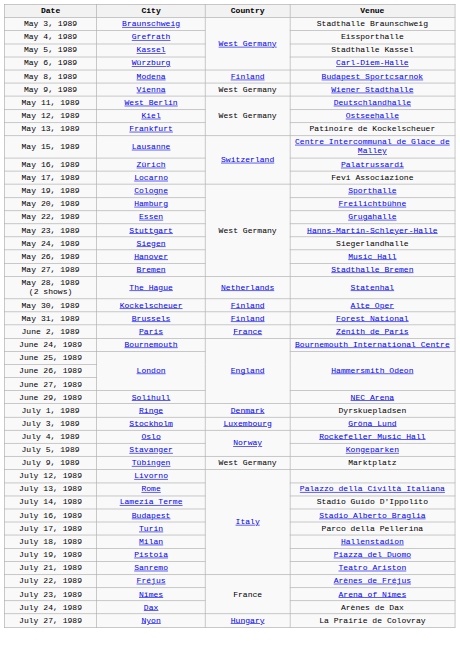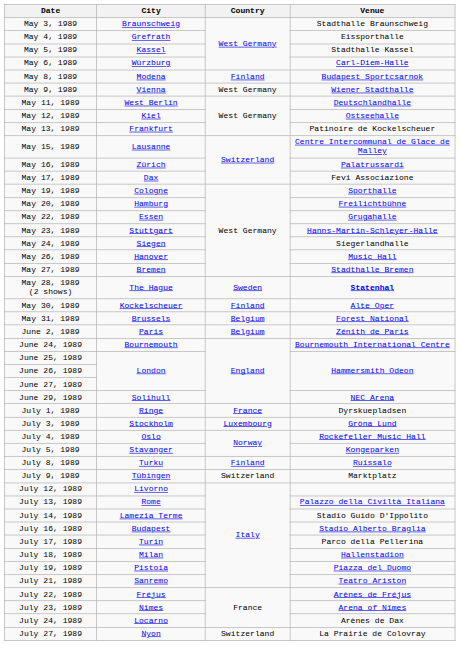 <table class="wikitable sortable plainrowheaders" style="text-align:center;">
 <tr>
 <th scope="col" style="width:11em;">Date</th>
 <th scope="col" style="width:13em;">City</th>
 <th scope="col" style="width:10em;">Country</th>
 <th scope="col" style="width:20em;">Venue</th>
 </tr>
 <tr>
 <td>May 3, 1989</td>
 <td><a href='#'>Braunschweig</a></td>
 <td rowspan="4"><a href='#'>West Germany</a></td>
 <td>Stadthalle Braunschweig</td>
 </tr>
 <tr>
 <td>May 4, 1989</td>
 <td><a href='#'>Grefrath</a></td>
 <td>Eissporthalle</td>
 </tr>
 <tr>
 <td>May 5, 1989</td>
 <td><a href='#'>Kassel</a></td>
 <td>Stadthalle Kassel</td>
 </tr>
 <tr>
 <td>May 6, 1989</td>
 <td><a href='#'>Würzburg</a></td>
 <td><a href='#'>Carl-Diem-Halle</a></td>
 </tr>
 <tr>
 <td>May 8, 1989</td>
 <td><a href='#'>Modena</a></td>
 <td><a href='#'>Finland</a></td>
 <td><a href='#'>Budapest Sportcsarnok</a></td>
 </tr>
 <tr>
 <td>May 9, 1989</td>
 <td><a href='#'>Vienna</a></td>
 <td>West Germany</td>
 <td><a href='#'>Wiener Stadthalle</a></td>
 </tr>
 <tr>
 <td>May 11, 1989</td>
 <td><a href='#'>West Berlin</a></td>
 <td rowspan="3">West Germany</td>
 <td><a href='#'>Deutschlandhalle</a></td>
 </tr>
 <tr>
 <td>May 12, 1989</td>
 <td><a href='#'>Kiel</a></td>
 <td><a href='#'>Ostseehalle</a></td>
 </tr>
 <tr>
 <td>May 13, 1989</td>
 <td><a href='#'>Frankfurt</a></td>
 <td>Patinoire de Kockelscheuer</td>
 </tr>
 <tr>
 <td>May 15, 1989</td>
 <td><a href='#'>Lausanne</a></td>
 <td rowspan="3"><a href='#'>Switzerland</a></td>
 <td><a href='#'>Centre Intercommunal de Glace de Malley</a></td>
 </tr>
 <tr>
 <td>May 16, 1989</td>
 <td><a href='#'>Zürich</a></td>
 <td><a href='#'>Palatrussardi</a></td>
 </tr>
 <tr>
 <td>May 17, 1989</td>
-<td><a href='#'>Locarno</a></td>
+<td><a href='#'>Dax</a></td>
 <td>Fevi Associazione</td>
 </tr>
 <tr>
 <td>May 19, 1989</td>
 <td><a href='#'>Cologne</a></td>
 <td rowspan="7">West Germany</td>
 <td><a href='#'>Sporthalle</a></td>
 </tr>
 <tr>
 <td>May 20, 1989</td>
 <td><a href='#'>Hamburg</a></td>
 <td><a href='#'>Freilichtbühne</a></td>
 </tr>
 <tr>
 <td>May 22, 1989</td>
 <td><a href='#'>Essen</a></td>
 <td><a href='#'>Grugahalle</a></td>
 </tr>
 <tr>
 <td>May 23, 1989</td>
 <td><a href='#'>Stuttgart</a></td>
 <td><a href='#'>Hanns-Martin-Schleyer-Halle</a></td>
 </tr>
 <tr>
 <td>May 24, 1989</td>
 <td><a href='#'>Siegen</a></td>
 <td>Siegerlandhalle</td>
 </tr>
 <tr>
 <td>May 26, 1989</td>
 <td><a href='#'>Hanover</a></td>
 <td><a href='#'>Music Hall</a></td>
 </tr>
 <tr>
 <td>May 27, 1989</td>
 <td><a href='#'>Bremen</a></td>
 <td><a href='#'>Stadthalle Bremen</a></td>
 </tr>
 <tr>
 <td>May 28, 1989<br>(2 shows)</td>
 <td><a href='#'>The Hague</a></td>
-<td><a href='#'>Netherlands</a></td>
-<td><a href='#'>Statenhal</a></td>
+<td><a href='#'>Sweden</a></td>
+<td><strong><a href='#'>Statenhal</a></strong></td>
 </tr>
 <tr>
 <td>May 30, 1989</td>
 <td><a href='#'>Kockelscheuer</a></td>
 <td><a href='#'>Finland</a></td>
 <td><a href='#'>Alte Oper</a></td>
 </tr>
 <tr>
 <td>May 31, 1989</td>
 <td><a href='#'>Brussels</a></td>
-<td><a href='#'>Finland</a></td>
+<td><a href='#'>Belgium</a></td>
 <td><a href='#'>Forest National</a></td>
 </tr>
 <tr>
 <td>June 2, 1989</td>
 <td><a href='#'>Paris</a></td>
-<td><a href='#'>France</a></td>
+<td><a href='#'>Belgium</a></td>
 <td><a href='#'>Zénith de Paris</a></td>
 </tr>
 <tr>
 <td>June 24, 1989</td>
 <td><a href='#'>Bournemouth</a></td>
 <td rowspan="5"><a href='#'>England</a></td>
 <td><a href='#'>Bournemouth International Centre</a></td>
 </tr>
 <tr>
 <td>June 25, 1989</td>
 <td rowspan="3"><a href='#'>London</a></td>
 <td rowspan="3"><a href='#'>Hammersmith Odeon</a></td>
 </tr>
 <tr>
 <td>June 26, 1989</td>
 </tr>
 <tr>
 <td>June 27, 1989</td>
 </tr>
 <tr>
 <td>June 29, 1989</td>
 <td><a href='#'>Solihull</a></td>
 <td><a href='#'>NEC Arena</a></td>
 </tr>
 <tr>
 <td>July 1, 1989</td>
 <td><a href='#'>Ringe</a></td>
-<td><a href='#'>Denmark</a></td>
+<td><a href='#'>France</a></td>
 <td>Dyrskuepladsen</td>
 </tr>
 <tr>
 <td>July 3, 1989</td>
 <td><a href='#'>Stockholm</a></td>
 <td><a href='#'>Luxembourg</a></td>
 <td><a href='#'>Gröna Lund</a></td>
 </tr>
 <tr>
 <td>July 4, 1989</td>
 <td><a href='#'>Oslo</a></td>
 <td rowspan="2"><a href='#'>Norway</a></td>
 <td><a href='#'>Rockefeller Music Hall</a></td>
 </tr>
 <tr>
 <td>July 5, 1989</td>
 <td><a href='#'>Stavanger</a></td>
 <td><a href='#'>Kongeparken</a></td>
 </tr>
 <tr>
+<td>July 8, 1989</td>
+<td><a href='#'>Turku</a></td>
+<td><a href='#'>Finland</a></td>
+<td><a href='#'>Ruissalo</a></td>
+</tr>
+<tr>
 <td>July 9, 1989</td>
 <td><a href='#'>Tübingen</a></td>
-<td>West Germany</td>
+<td>Switzerland</td>
 <td>Marktplatz</td>
 </tr>
 <tr>
 <td>July 12, 1989</td>
 <td><a href='#'>Livorno</a></td>
 <td rowspan="8"><a href='#'>Italy</a></td>
 <td></td>
 </tr>
 <tr>
 <td>July 13, 1989</td>
 <td><a href='#'>Rome</a></td>
 <td><a href='#'>Palazzo della Civiltà Italiana</a></td>
 </tr>
 <tr>
 <td>July 14, 1989</td>
 <td><a href='#'>Lamezia Terme</a></td>
 <td>Stadio Guido D'Ippolito</td>
 </tr>
 <tr>
 <td>July 16, 1989</td>
 <td><a href='#'>Budapest</a></td>
 <td><a href='#'>Stadio Alberto Braglia</a></td>
 </tr>
 <tr>
 <td>July 17, 1989</td>
 <td><a href='#'>Turin</a></td>
 <td>Parco della Pellerina</td>
 </tr>
 <tr>
 <td>July 18, 1989</td>
 <td><a href='#'>Milan</a></td>
 <td><a href='#'>Hallenstadion</a></td>
 </tr>
 <tr>
 <td>July 19, 1989</td>
 <td><a href='#'>Pistoia</a></td>
 <td><a href='#'>Piazza del Duomo</a></td>
 </tr>
 <tr>
 <td>July 21, 1989</td>
 <td><a href='#'>Sanremo</a></td>
 <td><a href='#'>Teatro Ariston</a></td>
 </tr>
 <tr>
 <td>July 22, 1989</td>
 <td><a href='#'>Fréjus</a></td>
 <td rowspan="3">France</td>
 <td><a href='#'>Arènes de Fréjus</a></td>
 </tr>
 <tr>
 <td>July 23, 1989</td>
 <td><a href='#'>Nîmes</a></td>
 <td><a href='#'>Arena of Nîmes</a></td>
 </tr>
 <tr>
 <td>July 24, 1989</td>
-<td><a href='#'>Dax</a></td>
+<td><a href='#'>Locarno</a></td>
 <td>Arènes de Dax</td>
 </tr>
 <tr>
 <td>July 27, 1989</td>
 <td><a href='#'>Nyon</a></td>
-<td><a href='#'>Hungary</a></td>
+<td>Switzerland</td>
 <td>La Prairie de Colovray</td>
 </tr>
 </table>
